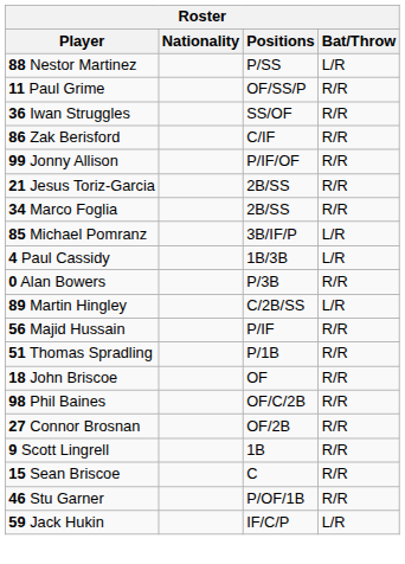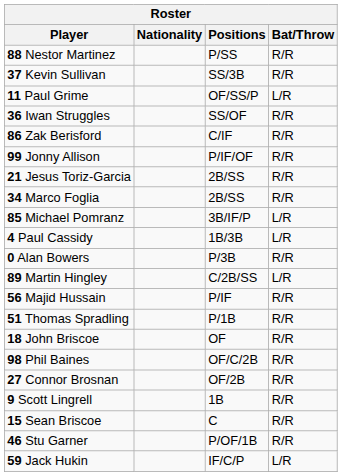 <table class="wikitable">
 <tr>
 <th colspan="4">Roster </th>
 </tr>
 <tr>
 <th>Player</th>
 <th>Nationality</th>
 <th>Positions</th>
 <th>Bat/Throw</th>
 </tr>
 <tr>
 <td><strong>88</strong> Nestor Martinez</td>
 <td></td>
 <td>P/SS</td>
-<td>L/R</td>
+<td>R/R</td>
+</tr>
+<tr>
+<td><strong>37</strong> Kevin Sullivan</td>
+<td></td>
+<td>SS/3B</td>
+<td>R/R</td>
 </tr>
 <tr>
 <td><strong>11</strong> Paul Grime</td>
 <td></td>
 <td>OF/SS/P</td>
-<td>R/R</td>
+<td>L/R</td>
 </tr>
 <tr>
 <td><strong>36</strong> Iwan Struggles</td>
 <td></td>
 <td>SS/OF</td>
 <td>R/R</td>
 </tr>
 <tr>
 <td><strong>86</strong> Zak Berisford</td>
 <td></td>
 <td>C/IF</td>
 <td>R/R</td>
 </tr>
 <tr>
 <td><strong>99</strong> Jonny Allison</td>
 <td></td>
 <td>P/IF/OF</td>
 <td>R/R</td>
 </tr>
 <tr>
 <td><strong>21</strong> Jesus Toriz-Garcia</td>
 <td></td>
 <td>2B/SS</td>
 <td>R/R</td>
 </tr>
 <tr>
 <td><strong>34</strong> Marco Foglia</td>
 <td></td>
 <td>2B/SS</td>
 <td>R/R</td>
 </tr>
 <tr>
 <td><strong>85</strong> Michael Pomranz</td>
 <td></td>
 <td>3B/IF/P</td>
 <td>L/R</td>
 </tr>
 <tr>
 <td><strong>4</strong> Paul Cassidy</td>
 <td></td>
 <td>1B/3B</td>
 <td>L/R</td>
 </tr>
 <tr>
 <td><strong>0</strong> Alan Bowers</td>
 <td></td>
 <td>P/3B</td>
 <td>R/R</td>
 </tr>
 <tr>
 <td><strong>89</strong> Martin Hingley</td>
 <td></td>
 <td>C/2B/SS</td>
 <td>L/R</td>
 </tr>
 <tr>
 <td><strong>56</strong> Majid Hussain</td>
 <td></td>
 <td>P/IF</td>
 <td>R/R</td>
 </tr>
 <tr>
 <td><strong>51</strong> Thomas Spradling</td>
 <td></td>
 <td>P/1B</td>
 <td>R/R</td>
 </tr>
 <tr>
 <td><strong>18</strong> John Briscoe</td>
 <td></td>
 <td>OF</td>
 <td>R/R</td>
 </tr>
 <tr>
 <td><strong>98</strong> Phil Baines</td>
 <td></td>
 <td>OF/C/2B</td>
 <td>R/R</td>
 </tr>
 <tr>
 <td><strong>27</strong> Connor Brosnan</td>
 <td></td>
 <td>OF/2B</td>
 <td>R/R</td>
 </tr>
 <tr>
 <td><strong>9</strong> Scott Lingrell</td>
 <td></td>
 <td>1B</td>
 <td>R/R</td>
 </tr>
 <tr>
 <td><strong>15</strong> Sean Briscoe</td>
 <td></td>
 <td>C</td>
 <td>R/R</td>
 </tr>
 <tr>
 <td><strong>46</strong> Stu Garner</td>
 <td></td>
 <td>P/OF/1B</td>
 <td>R/R</td>
 </tr>
 <tr>
 <td><strong>59</strong> Jack Hukin</td>
 <td></td>
 <td>IF/C/P</td>
 <td>L/R</td>
 </tr>
 </table>
